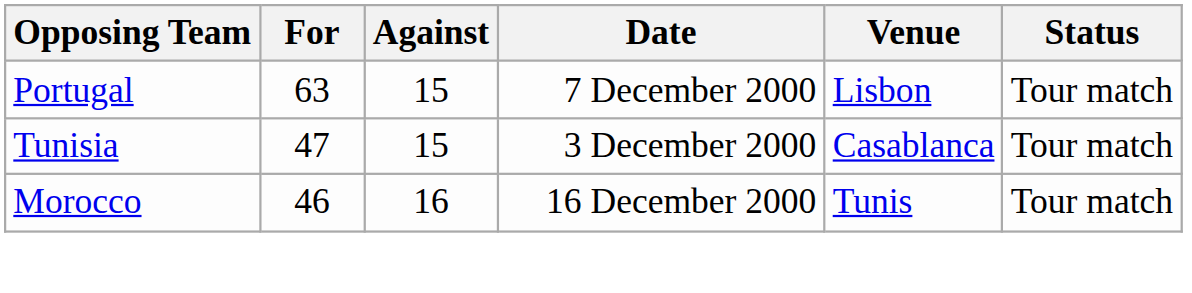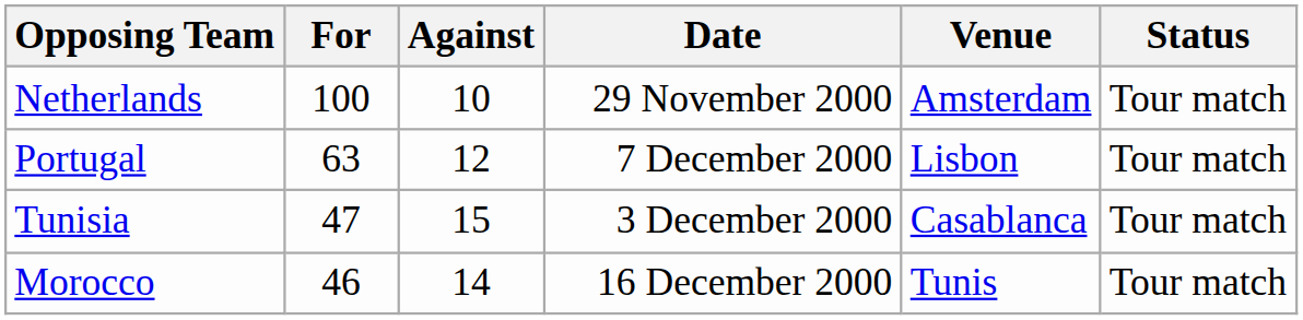 <table class=wikitable>
 <tr>
 <th>Opposing Team</th>
 <th>For</th>
 <th>Against</th>
 <th>Date</th>
 <th>Venue</th>
 <th>Status</th>
 </tr>
 <tr bgcolor=#fdfdfd>
+<td><a href='#'>Netherlands</a></td>
+<td align=center width=40>100</td>
+<td align=center width=40>10</td>
+<td width=140 align=right>29 November 2000</td>
+<td><a href='#'>Amsterdam</a></td>
+<td>Tour match</td>
+</tr>
+<tr bgcolor=#fdfdfd>
 <td><a href='#'>Portugal</a></td>
 <td align=center width=40>63</td>
-<td align=center width=40>15</td>
+<td align=center width=40>12</td>
 <td width=140 align=right>7 December 2000</td>
 <td><a href='#'>Lisbon</a></td>
 <td>Tour match</td>
 </tr>
 <tr bgcolor=#fdfdfd>
 <td><a href='#'>Tunisia</a></td>
 <td align=center width=40>47</td>
 <td align=center width=40>15</td>
 <td width=140 align=right>3 December 2000</td>
 <td><a href='#'>Casablanca</a></td>
 <td>Tour match</td>
 </tr>
 <tr bgcolor=#fdfdfd>
 <td><a href='#'>Morocco</a></td>
 <td align=center width=40>46</td>
-<td align=center width=40>16</td>
+<td align=center width=40>14</td>
 <td width=140 align=right>16 December 2000</td>
 <td><a href='#'>Tunis</a></td>
 <td>Tour match</td>
 </tr>
 </table>
